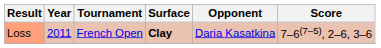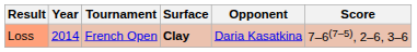 <table class="sortable wikitable">
 <tr>
 <th>Result</th>
 <th>Year</th>
 <th>Tournament</th>
 <th>Surface</th>
 <th>Opponent</th>
 <th>Score</th>
 </tr>
 <tr style="background:#ebc2af;">
 <td style="background:#ffa07a;">Loss</td>
-<td><a href='#'>2011</a></td>
+<td><a href='#'>2014</a></td>
 <td><a href='#'>French Open</a></td>
 <td><strong>Clay</strong></td>
 <td> <a href='#'>Daria Kasatkina</a></td>
 <td>7–6<sup>(7–5)</sup>, 2–6, 3–6</td>
 </tr>
 </table>
